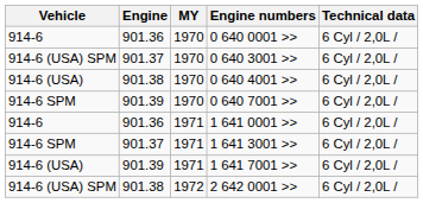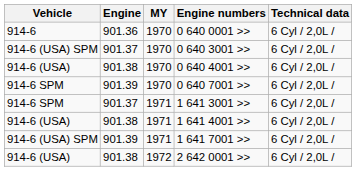 <table class="wikitable">
 <tr>
 <th>Vehicle</th>
 <th>Engine</th>
 <th>MY</th>
 <th>Engine numbers</th>
 <th>Technical data</th>
 </tr>
 <tr>
 <td>914-6</td>
 <td>901.36</td>
 <td>1970</td>
 <td>0 640 0001 >></td>
 <td>6 Cyl / 2,0L / </td>
 </tr>
 <tr>
 <td>914-6 (USA) SPM</td>
 <td>901.37</td>
 <td>1970</td>
 <td>0 640 3001 >></td>
 <td>6 Cyl / 2,0L / </td>
 </tr>
 <tr>
 <td>914-6 (USA)</td>
 <td>901.38</td>
 <td>1970</td>
 <td>0 640 4001 >></td>
 <td>6 Cyl / 2,0L / </td>
 </tr>
 <tr>
 <td>914-6 SPM</td>
 <td>901.39</td>
 <td>1970</td>
 <td>0 640 7001 >></td>
 <td>6 Cyl / 2,0L / </td>
 </tr>
 <tr>
-<td>914-6</td>
-<td>901.36</td>
-<td>1971</td>
-<td>1 641 0001 >></td>
-<td>6 Cyl / 2,0L / </td>
-</tr>
-<tr>
 <td>914-6 SPM</td>
 <td>901.37</td>
 <td>1971</td>
 <td>1 641 3001 >></td>
 <td>6 Cyl / 2,0L / </td>
 </tr>
 <tr>
 <td>914-6 (USA)</td>
+<td>901.38</td>
+<td>1971</td>
+<td>1 641 4001 >></td>
+<td>6 Cyl / 2,0L / </td>
+</tr>
+<tr>
+<td>914-6 (USA) SPM</td>
 <td>901.39</td>
 <td>1971</td>
 <td>1 641 7001 >></td>
 <td>6 Cyl / 2,0L / </td>
 </tr>
 <tr>
-<td>914-6 (USA) SPM</td>
+<td>914-6 (USA)</td>
 <td>901.38</td>
 <td>1972</td>
 <td>2 642 0001 >></td>
 <td>6 Cyl / 2,0L / </td>
 </tr>
 </table>
